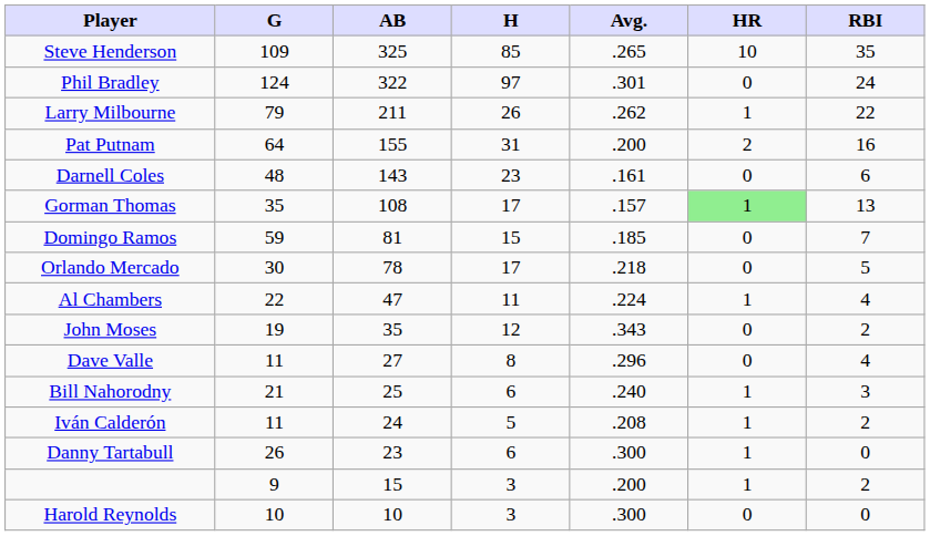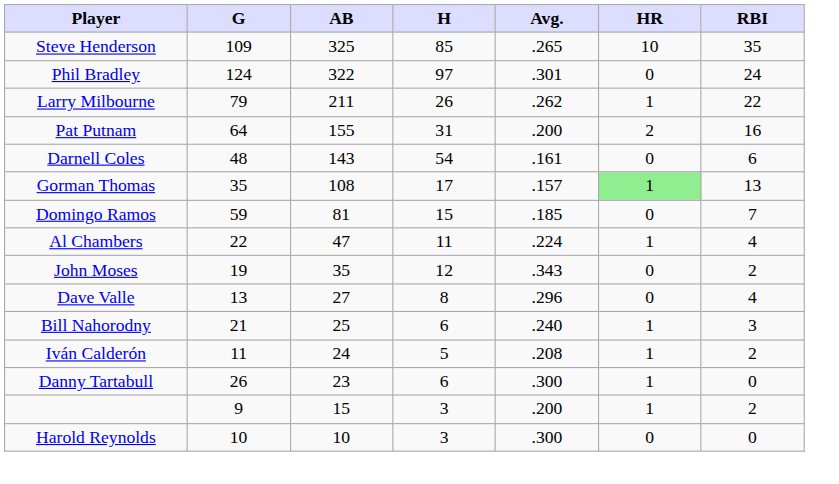 <table class="wikitable sortable">
 <tr>
 <th style="background:#ddf; width:16%;">Player</th>
 <th style="background:#ddf; width:9%;">G</th>
 <th style="background:#ddf; width:9%;">AB</th>
 <th style="background:#ddf; width:9%;">H</th>
 <th style="background:#ddf; width:9%;">Avg.</th>
 <th style="background:#ddf; width:9%;">HR</th>
 <th style="background:#ddf; width:9%;">RBI</th>
 </tr>
 <tr style="text-align:center;">
 <td><a href='#'>Steve Henderson</a></td>
 <td>109</td>
 <td>325</td>
 <td>85</td>
 <td>.265</td>
 <td>10</td>
 <td>35</td>
 </tr>
 <tr align=center>
 <td><a href='#'>Phil Bradley</a></td>
 <td>124</td>
 <td>322</td>
 <td>97</td>
 <td>.301</td>
 <td>0</td>
 <td>24</td>
 </tr>
 <tr align=center>
 <td><a href='#'>Larry Milbourne</a></td>
 <td>79</td>
 <td>211</td>
 <td>26</td>
 <td>.262</td>
 <td>1</td>
 <td>22</td>
 </tr>
 <tr align=center>
 <td><a href='#'>Pat Putnam</a></td>
 <td>64</td>
 <td>155</td>
 <td>31</td>
 <td>.200</td>
 <td>2</td>
 <td>16</td>
 </tr>
 <tr align=center>
 <td><a href='#'>Darnell Coles</a></td>
 <td>48</td>
 <td>143</td>
-<td>23</td>
+<td>54</td>
 <td>.161</td>
 <td>0</td>
 <td>6</td>
 </tr>
 <tr align=center>
 <td><a href='#'>Gorman Thomas</a></td>
 <td>35</td>
 <td>108</td>
 <td>17</td>
 <td>.157</td>
 <td style="background: lightgreen;">1</td>
 <td>13</td>
 </tr>
 <tr align=center>
 <td><a href='#'>Domingo Ramos</a></td>
 <td>59</td>
 <td>81</td>
 <td>15</td>
 <td>.185</td>
 <td>0</td>
 <td>7</td>
 </tr>
 <tr align=center>
-<td><a href='#'>Orlando Mercado</a></td>
-<td>30</td>
-<td>78</td>
-<td>17</td>
-<td>.218</td>
-<td>0</td>
-<td>5</td>
-</tr>
-<tr align=center>
 <td><a href='#'>Al Chambers</a></td>
 <td>22</td>
 <td>47</td>
 <td>11</td>
 <td>.224</td>
 <td>1</td>
 <td>4</td>
 </tr>
 <tr align=center>
 <td><a href='#'>John Moses</a></td>
 <td>19</td>
 <td>35</td>
 <td>12</td>
 <td>.343</td>
 <td>0</td>
 <td>2</td>
 </tr>
 <tr align=center>
 <td><a href='#'>Dave Valle</a></td>
-<td>11</td>
+<td>13</td>
 <td>27</td>
 <td>8</td>
 <td>.296</td>
 <td>0</td>
 <td>4</td>
 </tr>
 <tr align=center>
 <td><a href='#'>Bill Nahorodny</a></td>
 <td>21</td>
 <td>25</td>
 <td>6</td>
 <td>.240</td>
 <td>1</td>
 <td>3</td>
 </tr>
 <tr align=center>
 <td><a href='#'>Iván Calderón</a></td>
 <td>11</td>
 <td>24</td>
 <td>5</td>
 <td>.208</td>
 <td>1</td>
 <td>2</td>
 </tr>
 <tr align=center>
 <td><a href='#'>Danny Tartabull</a></td>
 <td>26</td>
 <td>23</td>
 <td>6</td>
 <td>.300</td>
 <td>1</td>
 <td>0</td>
 </tr>
 <tr align=center>
 <td></td>
 <td>9</td>
 <td>15</td>
 <td>3</td>
 <td>.200</td>
 <td>1</td>
 <td>2</td>
 </tr>
 <tr align=center>
 <td><a href='#'>Harold Reynolds</a></td>
 <td>10</td>
 <td>10</td>
 <td>3</td>
 <td>.300</td>
 <td>0</td>
 <td>0</td>
 </tr>
 </table>
